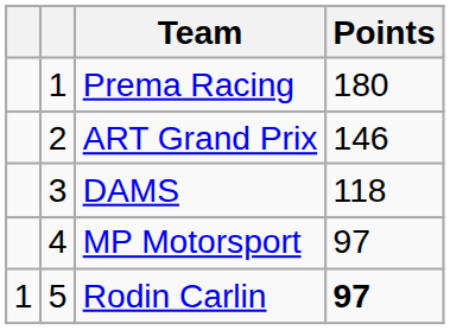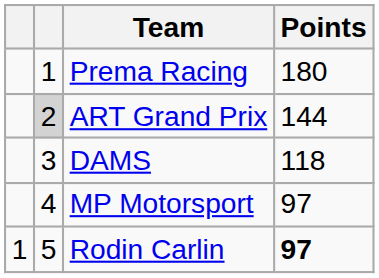 <table class="wikitable" style="font-size: 85%;">
 <tr>
 <th></th>
 <th></th>
 <th>Team</th>
 <th>Points</th>
 </tr>
 <tr>
 <td align="left"></td>
 <td align="center">1</td>
 <td> <a href='#'>Prema Racing</a></td>
 <td>180</td>
 </tr>
 <tr>
 <td align="left"></td>
-<td align="center">2</td>
+<td align="center" style="background: lightgrey;">2</td>
 <td> <a href='#'>ART Grand Prix</a></td>
-<td>146</td>
+<td>144</td>
 </tr>
 <tr>
 <td align="left"></td>
 <td align="center">3</td>
 <td> <a href='#'>DAMS</a></td>
 <td>118</td>
 </tr>
 <tr>
 <td align="left"></td>
 <td align="center">4</td>
 <td> <a href='#'>MP Motorsport</a></td>
 <td>97</td>
 </tr>
 <tr>
 <td align="left"> 1</td>
 <td align="center">5</td>
 <td> <a href='#'>Rodin Carlin</a></td>
 <td><strong>97</strong></td>
 </tr>
 </table>
